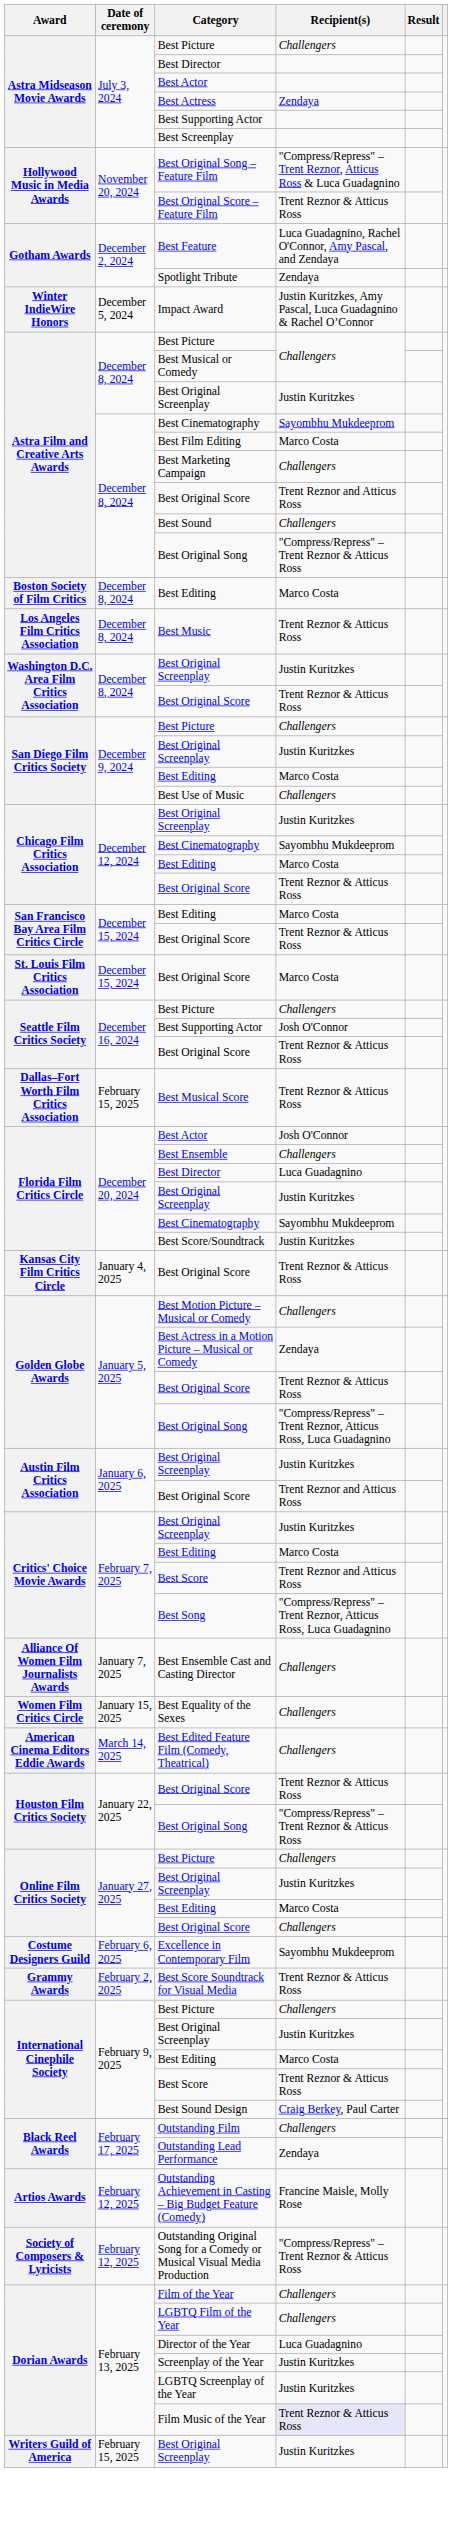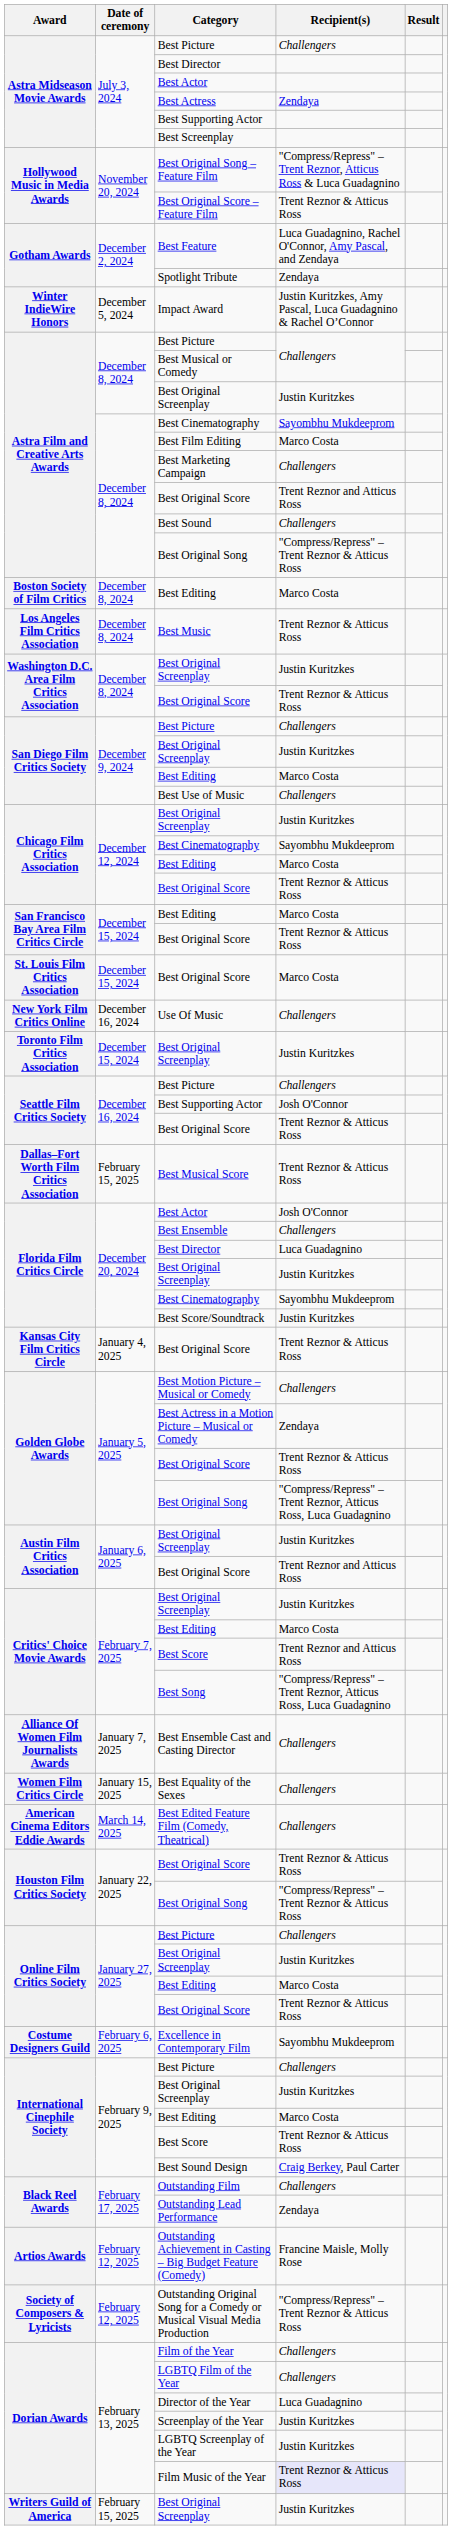 <table class="wikitable sortable plainrowheaders">
 <tr>
 <th scope="col">Award</th>
 <th scope="col">Date of ceremony</th>
 <th scope="col">Category</th>
 <th scope="col">Recipient(s)</th>
 <th scope="col">Result</th>
 <th scope="col" class="unsortable"></th>
 </tr>
 <tr>
 <th rowspan="6" scope="row"><a href='#'>Astra Midseason Movie Awards</a></th>
 <td rowspan="6"><a href='#'>July 3, 2024</a></td>
 <td>Best Picture</td>
 <td><em>Challengers</em></td>
 <td></td>
 <td rowspan="6" align="center"><br></td>
 </tr>
 <tr>
 <td>Best Director</td>
 <td></td>
 <td></td>
 </tr>
 <tr>
 <td><a href='#'>Best Actor</a></td>
 <td></td>
 <td></td>
 </tr>
 <tr>
 <td><a href='#'>Best Actress</a></td>
 <td><a href='#'>Zendaya</a></td>
 <td></td>
 </tr>
 <tr>
 <td>Best Supporting Actor</td>
 <td></td>
 <td></td>
 </tr>
 <tr>
 <td>Best Screenplay</td>
 <td></td>
 <td></td>
 </tr>
 <tr>
 <th rowspan="2" scope="row"><a href='#'>Hollywood Music in Media Awards</a></th>
 <td rowspan="2"><a href='#'>November 20, 2024</a></td>
 <td><a href='#'>Best Original Song – Feature Film</a></td>
 <td>"Compress/Repress" – <a href='#'>Trent Reznor</a>, <a href='#'>Atticus Ross</a> & Luca Guadagnino</td>
 <td></td>
 <td align="center" rowspan="2"></td>
 </tr>
 <tr>
 <td><a href='#'>Best Original Score – Feature Film</a></td>
 <td>Trent Reznor & Atticus Ross</td>
 <td></td>
 </tr>
 <tr>
 <th rowspan="2" scope="row"><a href='#'>Gotham Awards</a></th>
 <td rowspan="2"><a href='#'>December 2, 2024</a></td>
 <td><a href='#'>Best Feature</a></td>
 <td>Luca Guadagnino, Rachel O'Connor, <a href='#'>Amy Pascal</a>, and Zendaya</td>
 <td></td>
 <td align="center"></td>
 </tr>
 <tr>
 <td>Spotlight Tribute</td>
 <td>Zendaya</td>
 <td></td>
 <td align="center"></td>
 </tr>
 <tr>
 <th scope="row"><a href='#'>Winter IndieWire Honors</a></th>
 <td>December 5, 2024</td>
 <td>Impact Award</td>
 <td>Justin Kuritzkes, Amy Pascal, Luca Guadagnino & Rachel O’Connor</td>
 <td></td>
 <td align="center"></td>
 </tr>
 <tr>
 <th scope="row" rowspan="9"><a href='#'>Astra Film and Creative Arts Awards</a></th>
 <td rowspan="3"><a href='#'>December 8, 2024</a></td>
 <td>Best Picture</td>
 <td rowspan="2"><em>Challengers</em></td>
 <td></td>
 <td rowspan="9"></td>
 </tr>
 <tr>
 <td>Best Musical or Comedy</td>
 <td></td>
 </tr>
 <tr>
 <td>Best Original Screenplay</td>
 <td>Justin Kuritzkes</td>
 <td></td>
 </tr>
 <tr>
 <td rowspan="6"><a href='#'>December 8, 2024</a></td>
 <td>Best Cinematography</td>
 <td><a href='#'>Sayombhu Mukdeeprom</a></td>
 <td></td>
 </tr>
 <tr>
 <td>Best Film Editing</td>
 <td>Marco Costa</td>
 <td></td>
 </tr>
 <tr>
 <td>Best Marketing Campaign</td>
 <td><em>Challengers</em></td>
 <td></td>
 </tr>
 <tr>
 <td>Best Original Score</td>
 <td>Trent Reznor and Atticus Ross</td>
 <td></td>
 </tr>
 <tr>
 <td>Best Sound</td>
 <td><em>Challengers</em></td>
 <td></td>
 </tr>
 <tr>
 <td>Best Original Song</td>
 <td>"Compress/Repress" – Trent Reznor & Atticus Ross</td>
 <td></td>
 </tr>
 <tr>
 <th scope="row"><a href='#'>Boston Society of Film Critics</a></th>
 <td><a href='#'>December 8, 2024</a></td>
 <td>Best Editing</td>
 <td>Marco Costa</td>
 <td></td>
 <td></td>
 </tr>
 <tr>
 <th scope="row"><a href='#'>Los Angeles Film Critics Association</a></th>
 <td><a href='#'>December 8, 2024</a></td>
 <td><a href='#'>Best Music</a></td>
 <td>Trent Reznor & Atticus Ross</td>
 <td></td>
 <td></td>
 </tr>
 <tr>
 <th scope="row" rowspan="2"><a href='#'>Washington D.C. Area Film Critics Association</a></th>
 <td rowspan="2"><a href='#'>December 8, 2024</a></td>
 <td><a href='#'>Best Original Screenplay</a></td>
 <td>Justin Kuritzkes</td>
 <td></td>
 <td rowspan="2"></td>
 </tr>
 <tr>
 <td><a href='#'>Best Original Score</a></td>
 <td>Trent Reznor & Atticus Ross</td>
 <td></td>
 </tr>
 <tr>
 <th scope="row" rowspan="4"><a href='#'>San Diego Film Critics Society</a></th>
 <td rowspan="4"><a href='#'>December 9, 2024</a></td>
 <td><a href='#'>Best Picture</a></td>
 <td><em>Challengers</em></td>
 <td></td>
 <td rowspan="4"></td>
 </tr>
 <tr>
 <td><a href='#'>Best Original Screenplay</a></td>
 <td>Justin Kuritzkes</td>
 <td></td>
 </tr>
 <tr>
 <td><a href='#'>Best Editing</a></td>
 <td>Marco Costa</td>
 <td></td>
 </tr>
 <tr>
 <td>Best Use of Music</td>
 <td><em>Challengers</em></td>
 <td></td>
 </tr>
 <tr>
 <th scope="row" rowspan="4"><a href='#'>Chicago Film Critics Association</a></th>
 <td rowspan="4"><a href='#'>December 12, 2024</a></td>
 <td><a href='#'>Best Original Screenplay</a></td>
 <td>Justin Kuritzkes</td>
 <td></td>
 <td rowspan="4"></td>
 </tr>
 <tr>
 <td><a href='#'>Best Cinematography</a></td>
 <td>Sayombhu Mukdeeprom</td>
 <td></td>
 </tr>
 <tr>
 <td><a href='#'>Best Editing</a></td>
 <td>Marco Costa</td>
 <td></td>
 </tr>
 <tr>
 <td><a href='#'>Best Original Score</a></td>
 <td>Trent Reznor & Atticus Ross</td>
 <td></td>
 </tr>
 <tr>
 <th rowspan="2" scope="row"><a href='#'>San Francisco Bay Area Film Critics Circle</a></th>
 <td rowspan="2"><a href='#'>December 15, 2024</a></td>
 <td>Best Editing</td>
 <td>Marco Costa</td>
 <td></td>
 <td rowspan="2"></td>
 </tr>
 <tr>
 <td>Best Original Score</td>
 <td>Trent Reznor & Atticus Ross</td>
 <td></td>
 </tr>
 <tr>
 <th scope="row"><a href='#'>St. Louis Film Critics Association</a></th>
 <td><a href='#'>December 15, 2024</a></td>
 <td>Best Original Score</td>
 <td>Marco Costa</td>
 <td></td>
 <td></td>
 </tr>
 <tr>
+<th scope="row"><a href='#'>New York Film Critics Online</a></th>
+<td>December 16, 2024</td>
+<td>Use Of Music</td>
+<td><em>Challengers</em></td>
+<td></td>
+<td></td>
+</tr>
+<tr>
+<th scope="row" rowspan="1"><a href='#'>Toronto Film Critics Association</a></th>
+<td rowspan="1"><a href='#'>December 15, 2024</a></td>
+<td><a href='#'>Best Original Screenplay</a></td>
+<td>Justin Kuritzkes</td>
+<td></td>
+<td align="center" rowspan="1"></td>
+</tr>
+<tr>
 <th scope="row" rowspan="3"><a href='#'>Seattle Film Critics Society</a></th>
 <td rowspan="3"><a href='#'>December 16, 2024</a></td>
 <td>Best Picture</td>
 <td><em>Challengers</em></td>
 <td></td>
 <td rowspan="3"></td>
 </tr>
 <tr>
 <td>Best Supporting Actor</td>
 <td>Josh O'Connor</td>
 <td></td>
 </tr>
 <tr>
 <td>Best Original Score</td>
 <td>Trent Reznor & Atticus Ross</td>
 <td></td>
 </tr>
 <tr>
 <th rowspan="1" scope="row"><a href='#'>Dallas–Fort Worth Film Critics Association</a></th>
 <td>February 15, 2025</td>
 <td><a href='#'>Best Musical Score</a></td>
 <td>Trent Reznor & Atticus Ross</td>
 <td></td>
 <td align="center" rowspan="1"></td>
 </tr>
 <tr>
 <th scope="row" rowspan="6"><a href='#'>Florida Film Critics Circle</a></th>
 <td rowspan="6"><a href='#'>December 20, 2024</a></td>
 <td><a href='#'>Best Actor</a></td>
 <td>Josh O'Connor</td>
 <td></td>
 <td rowspan="6"></td>
 </tr>
 <tr>
 <td><a href='#'>Best Ensemble</a></td>
 <td><em>Challengers</em></td>
 <td></td>
 </tr>
 <tr>
 <td><a href='#'>Best Director</a></td>
 <td>Luca Guadagnino</td>
 <td></td>
 </tr>
 <tr>
 <td><a href='#'>Best Original Screenplay</a></td>
 <td>Justin Kuritzkes</td>
 <td></td>
 </tr>
 <tr>
 <td><a href='#'>Best Cinematography</a></td>
 <td>Sayombhu Mukdeeprom</td>
 <td></td>
 </tr>
 <tr>
 <td>Best Score/Soundtrack</td>
 <td>Justin Kuritzkes</td>
 <td></td>
 </tr>
 <tr>
 <th scope="row"><a href='#'>Kansas City Film Critics Circle</a></th>
 <td>January 4, 2025</td>
 <td>Best Original Score</td>
 <td>Trent Reznor & Atticus Ross</td>
 <td></td>
 <td></td>
 </tr>
 <tr>
 <th scope="row" rowspan="4"><a href='#'>Golden Globe Awards</a></th>
 <td rowspan="4"><a href='#'>January 5, 2025</a></td>
 <td><a href='#'> Best Motion Picture – Musical or Comedy</a></td>
 <td><em>Challengers</em></td>
 <td></td>
 <td align="center" rowspan="4"></td>
 </tr>
 <tr>
 <td><a href='#'> Best Actress in a Motion Picture – Musical or Comedy</a></td>
 <td>Zendaya</td>
 <td></td>
 </tr>
 <tr>
 <td><a href='#'> Best Original Score</a></td>
 <td>Trent Reznor & Atticus Ross</td>
 <td></td>
 </tr>
 <tr>
 <td><a href='#'> Best Original Song</a></td>
 <td>"Compress/Repress" – Trent Reznor, Atticus Ross, Luca Guadagnino</td>
 <td></td>
 </tr>
 <tr>
 <th rowspan="2" scope="row"><a href='#'>Austin Film Critics Association</a></th>
 <td rowspan="2"><a href='#'>January 6, 2025</a></td>
 <td><a href='#'>Best Original Screenplay</a></td>
 <td>Justin Kuritzkes</td>
 <td></td>
 <td rowspan="2" align="center"></td>
 </tr>
 <tr>
 <td>Best Original Score</td>
 <td>Trent Reznor and Atticus Ross</td>
 <td></td>
 </tr>
 <tr>
 <th scope="row" rowspan="4"><a href='#'>Critics' Choice Movie Awards</a></th>
 <td rowspan="4"><a href='#'>February 7, 2025</a></td>
 <td><a href='#'>Best Original Screenplay</a></td>
 <td>Justin Kuritzkes</td>
 <td></td>
 <td rowspan="4"></td>
 </tr>
 <tr>
 <td><a href='#'>Best Editing</a></td>
 <td>Marco Costa</td>
 <td></td>
 </tr>
 <tr>
 <td><a href='#'>Best Score</a></td>
 <td>Trent Reznor and Atticus Ross</td>
 <td></td>
 </tr>
 <tr>
 <td><a href='#'>Best Song</a></td>
 <td>"Compress/Repress" – Trent Reznor, Atticus Ross, Luca Guadagnino</td>
 <td></td>
 </tr>
 <tr>
 <th scope="row"><a href='#'>Alliance Of Women Film Journalists Awards</a></th>
 <td>January 7, 2025</td>
 <td>Best Ensemble Cast and Casting Director</td>
 <td><em>Challengers</em></td>
 <td></td>
 <td></td>
 </tr>
 <tr>
 <th scope="row"><a href='#'>Women Film Critics Circle</a></th>
 <td>January 15, 2025</td>
 <td>Best Equality of the Sexes</td>
 <td><em>Challengers</em></td>
 <td></td>
 <td></td>
 </tr>
 <tr>
 <th scope="row"><a href='#'>American Cinema Editors Eddie Awards</a></th>
 <td><a href='#'>March 14, 2025</a></td>
 <td><a href='#'>Best Edited Feature Film (Comedy, Theatrical)</a></td>
 <td><em>Challengers</em></td>
 <td></td>
 <td></td>
 </tr>
 <tr>
 <th scope="row" rowspan="2"><a href='#'>Houston Film Critics Society</a></th>
 <td rowspan="2">January 22, 2025</td>
 <td><a href='#'>Best Original Score</a></td>
 <td>Trent Reznor & Atticus Ross</td>
 <td></td>
 <td rowspan="2"></td>
 </tr>
 <tr>
 <td><a href='#'>Best Original Song</a></td>
 <td>"Compress/Repress" – Trent Reznor & Atticus Ross</td>
 <td></td>
 </tr>
 <tr>
 <th scope="row" rowspan="4"><a href='#'>Online Film Critics Society</a></th>
 <td rowspan="4"><a href='#'>January 27, 2025</a></td>
 <td><a href='#'>Best Picture</a></td>
 <td><em>Challengers</em></td>
 <td></td>
 <td rowspan="4"></td>
 </tr>
 <tr>
 <td><a href='#'>Best Original Screenplay</a></td>
 <td>Justin Kuritzkes</td>
 <td></td>
 </tr>
 <tr>
 <td><a href='#'>Best Editing</a></td>
 <td>Marco Costa</td>
 <td></td>
 </tr>
 <tr>
 <td><a href='#'>Best Original Score</a></td>
-<td><em>Challengers</em></td>
+<td>Trent Reznor & Atticus Ross</td>
 <td></td>
 </tr>
 <tr>
 <th scope="row"><a href='#'>Costume Designers Guild</a></th>
 <td><a href='#'>February 6, 2025</a></td>
 <td><a href='#'>Excellence in Contemporary Film</a></td>
 <td>Sayombhu Mukdeeprom</td>
 <td></td>
 <td></td>
-</tr>
-<tr>
-<th scope="row"><a href='#'>Grammy Awards</a></th>
-<td><a href='#'>February 2, 2025</a></td>
-<td><a href='#'>Best Score Soundtrack for Visual Media</a></td>
-<td>Trent Reznor & Atticus Ross</td>
-<td></td>
-<td align="center"></td>
 </tr>
 <tr>
 <th scope="row" rowspan="5"><a href='#'>International Cinephile Society</a></th>
 <td rowspan="5">February 9, 2025</td>
 <td>Best Picture</td>
 <td><em>Challengers</em></td>
 <td></td>
 <td rowspan="5"></td>
 </tr>
 <tr>
 <td>Best Original Screenplay</td>
 <td>Justin Kuritzkes</td>
 <td></td>
 </tr>
 <tr>
 <td>Best Editing</td>
 <td>Marco Costa</td>
 <td></td>
 </tr>
 <tr>
 <td>Best Score</td>
 <td>Trent Reznor & Atticus Ross</td>
 <td></td>
 </tr>
 <tr>
 <td>Best Sound Design</td>
 <td><a href='#'>Craig Berkey</a>, Paul Carter</td>
 <td></td>
 </tr>
 <tr>
 <th scope="row" rowspan="2"><a href='#'>Black Reel Awards</a></th>
 <td rowspan="2"><a href='#'>February 17, 2025</a></td>
 <td><a href='#'>Outstanding Film</a></td>
 <td><em>Challengers</em></td>
 <td></td>
 <td rowspan="2"></td>
 </tr>
 <tr>
 <td><a href='#'>Outstanding Lead Performance</a></td>
 <td>Zendaya</td>
 <td></td>
 </tr>
 <tr>
 <th scope="row"><a href='#'>Artios Awards</a></th>
 <td><a href='#'>February 12, 2025</a></td>
 <td><a href='#'>Outstanding Achievement in Casting – Big Budget Feature (Comedy)</a></td>
 <td>Francine Maisle, Molly Rose</td>
 <td></td>
 <td></td>
 </tr>
 <tr>
 <th scope="row"><a href='#'>Society of Composers & Lyricists</a></th>
 <td><a href='#'>February 12, 2025</a></td>
 <td>Outstanding Original Song for a Comedy or Musical Visual Media Production</td>
 <td>"Compress/Repress" – Trent Reznor & Atticus Ross</td>
 <td></td>
 <td align="center"></td>
 </tr>
 <tr>
 <th scope="row" rowspan="6"><a href='#'>Dorian Awards</a></th>
 <td rowspan="6">February 13, 2025</td>
 <td><a href='#'>Film of the Year</a></td>
 <td><em>Challengers</em></td>
 <td></td>
 <td rowspan="6"></td>
 </tr>
 <tr>
 <td><a href='#'>LGBTQ Film of the Year</a></td>
 <td><em>Challengers</em></td>
 <td></td>
 </tr>
 <tr>
 <td>Director of the Year</td>
 <td>Luca Guadagnino</td>
 <td></td>
 </tr>
 <tr>
 <td>Screenplay of the Year</td>
 <td>Justin Kuritzkes</td>
 <td></td>
 </tr>
 <tr>
 <td>LGBTQ Screenplay of the Year</td>
 <td>Justin Kuritzkes</td>
 <td></td>
 </tr>
 <tr>
 <td>Film Music of the Year</td>
 <td style="background: lavender;">Trent Reznor & Atticus Ross</td>
 <td></td>
 </tr>
 <tr>
 <th scope="row"><a href='#'>Writers Guild of America</a></th>
 <td>February 15, 2025</td>
 <td><a href='#'>Best Original Screenplay</a></td>
 <td>Justin Kuritzkes</td>
 <td></td>
 <td></td>
 </tr>
 </table>
